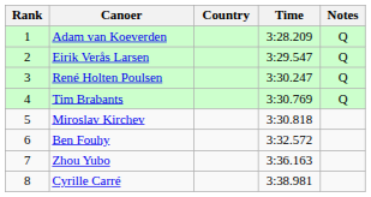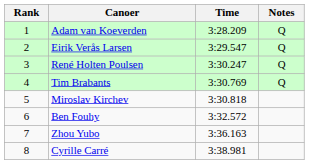 <table class="wikitable" width=50% style="text-align:center;">
 <tr>
 <th>Rank</th>
 <th>Canoer</th>
-<th>Country</th>
 <th>Time</th>
 <th>Notes</th>
 </tr>
 <tr bgcolor=ccffcc>
 <td>1</td>
 <td align="left"><a href='#'>Adam van Koeverden</a></td>
-<td align="left"></td>
 <td>3:28.209</td>
 <td>Q</td>
 </tr>
 <tr bgcolor=ccffcc>
 <td>2</td>
 <td align="left"><a href='#'>Eirik Verås Larsen</a></td>
-<td align="left"></td>
 <td>3:29.547</td>
 <td>Q</td>
 </tr>
 <tr bgcolor=ccffcc>
 <td>3</td>
 <td align="left"><a href='#'>René Holten Poulsen</a></td>
-<td align="left"></td>
 <td>3:30.247</td>
 <td>Q</td>
 </tr>
 <tr bgcolor=ccffcc>
 <td>4</td>
 <td align="left"><a href='#'>Tim Brabants</a></td>
-<td align="left"></td>
 <td>3:30.769</td>
 <td>Q</td>
 </tr>
 <tr>
 <td>5</td>
 <td align="left"><a href='#'>Miroslav Kirchev</a></td>
-<td align="left"></td>
 <td>3:30.818</td>
 <td></td>
 </tr>
 <tr>
 <td>6</td>
 <td align="left"><a href='#'>Ben Fouhy</a></td>
-<td align="left"></td>
 <td>3:32.572</td>
 <td></td>
 </tr>
 <tr>
 <td>7</td>
 <td align="left"><a href='#'>Zhou Yubo</a></td>
-<td align="left"></td>
 <td>3:36.163</td>
 <td></td>
 </tr>
 <tr>
 <td>8</td>
 <td align="left"><a href='#'>Cyrille Carré</a></td>
-<td align="left"></td>
 <td>3:38.981</td>
 <td></td>
 </tr>
 </table>
